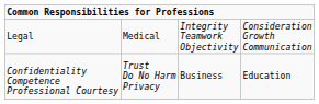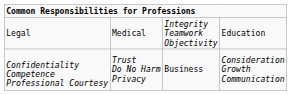 <table class="wikitable">
 <tr>
 <td colspan="4"><strong>Common Responsibilities for Professions</strong></td>
 </tr>
 <tr>
 <td>Legal</td>
 <td>Medical</td>
 <td><em>Integrity</em><br><em>Teamwork</em><br><em>Objectivity</em></td>
-<td><em>Consideration</em><br><em>Growth</em><br><em>Communication</em></td>
+<td>Education</td>
 </tr>
 <tr>
 <td><br><em>Confidentiality</em><br><em>Competence</em><br><em>Professional Courtesy</em></td>
 <td><em>Trust</em><br><em>Do No Harm</em><br><em>Privacy</em></td>
 <td>Business</td>
-<td>Education</td>
+<td><em>Consideration</em><br><em>Growth</em><br><em>Communication</em></td>
 </tr>
 </table>
